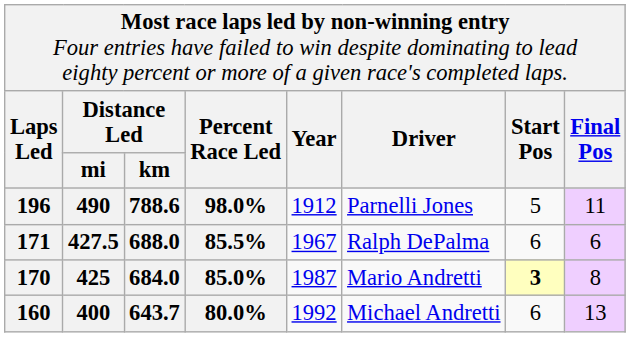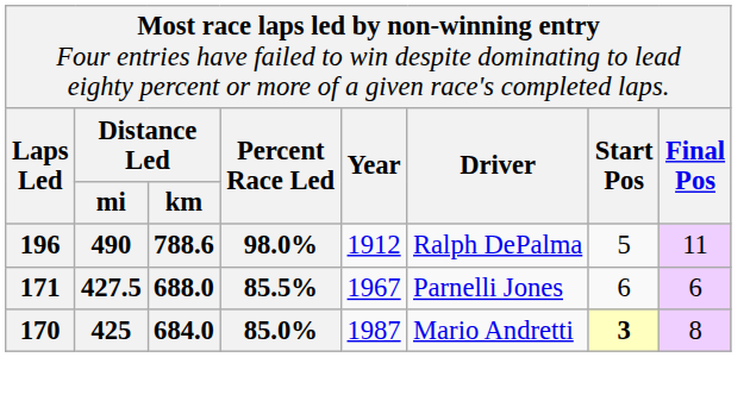 <table class="wikitable">
 <tr>
 <td style="background:#F2F2F2;" align="center" colspan="8"><strong>Most race laps led by non-winning entry</strong><br><em>Four entries have failed to win despite dominating to lead<br>eighty percent or more of a given race's completed laps.</em></td>
 </tr>
 <tr>
 <td style="background:#F2F2F2;" align="center" rowspan="2"><strong>Laps<br>Led</strong></td>
 <td style="background:#F2F2F2;" align="center" colspan="2"><strong>Distance<br>Led</strong></td>
 <td style="background:#F2F2F2;" align="center" rowspan="2"><strong>Percent<br>Race Led</strong></td>
 <td style="background:#F2F2F2;" align="center" rowspan="2"><strong>Year</strong></td>
 <td style="background:#F2F2F2;" align="center" rowspan="2"><strong>Driver</strong></td>
 <td style="background:#F2F2F2;" align="center" rowspan="2"><strong>Start<br>Pos</strong></td>
 <td style="background:#F2F2F2;" align="center" rowspan="2"><strong><a href='#'>Final<br>Pos</a></strong></td>
 </tr>
 <tr>
 <td style="background:#F2F2F2;" align="center"><strong>mi</strong></td>
 <td style="background:#F2F2F2;" align="center"><strong>km</strong></td>
 </tr>
 <tr>
 <td style="background:#F2F2F2;" align=center><strong>196</strong></td>
 <td style="background:#F2F2F2;" align=center><strong>490</strong></td>
 <td style="background:#F2F2F2;" align=center><strong>788.6</strong></td>
 <td style="background:#F2F2F2;" align=center><strong>98.0%</strong></td>
 <td align=center><a href='#'>1912</a></td>
-<td> <a href='#'>Parnelli Jones</a></td>
+<td> <a href='#'>Ralph DePalma</a></td>
 <td align=center>5</td>
 <td style="background:#EFCFFF;" align=center>11</td>
 </tr>
 <tr>
 <td style="background:#F2F2F2;" align=center><strong>171</strong></td>
 <td style="background:#F2F2F2;" align=center><strong>427.5</strong></td>
 <td style="background:#F2F2F2;" align=center><strong>688.0</strong></td>
 <td style="background:#F2F2F2;" align=center><strong>85.5%</strong></td>
 <td align=center><a href='#'>1967</a></td>
-<td> <a href='#'>Ralph DePalma</a></td>
+<td> <a href='#'>Parnelli Jones</a></td>
 <td align=center>6</td>
 <td style="background:#EFCFFF;" align=center>6</td>
 </tr>
 <tr>
 <td style="background:#F2F2F2;" align=center><strong>170</strong></td>
 <td style="background:#F2F2F2;" align=center><strong>425</strong></td>
 <td style="background:#F2F2F2;" align=center><strong>684.0</strong></td>
 <td style="background:#F2F2F2;" align=center><strong>85.0%</strong></td>
 <td align=center><a href='#'>1987</a></td>
 <td> <a href='#'>Mario Andretti</a></td>
 <td style="background:#FFFFBF;" align=center><strong>3</strong></td>
 <td style="background:#EFCFFF;" align=center>8</td>
 </tr>
-<tr>
-<td style="background:#F2F2F2;" align=center><strong>160</strong></td>
-<td style="background:#F2F2F2;" align=center><strong>400</strong></td>
-<td style="background:#F2F2F2;" align=center><strong>643.7</strong></td>
-<td style="background:#F2F2F2;" align=center><strong>80.0%</strong></td>
-<td align=center><a href='#'>1992</a></td>
-<td> <a href='#'>Michael Andretti</a></td>
-<td align=center>6</td>
-<td style="background:#EFCFFF;" align=center>13</td>
-</tr>
 </table>
